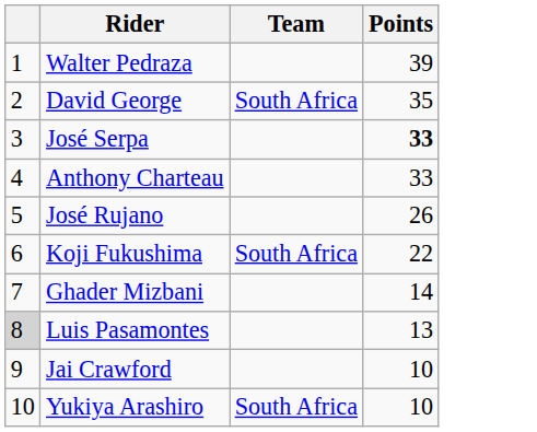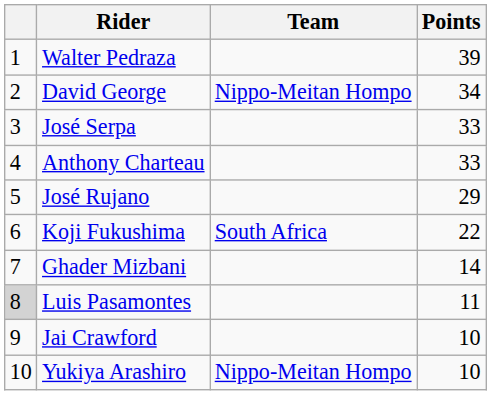 <table class=wikitable>
 <tr>
 <th></th>
 <th>Rider</th>
 <th>Team</th>
 <th>Points</th>
 </tr>
 <tr>
 <td>1</td>
 <td> <a href='#'>Walter Pedraza</a></td>
 <td></td>
 <td align=right>39</td>
 </tr>
 <tr>
 <td>2</td>
 <td> <a href='#'>David George</a></td>
-<td><a href='#'>South Africa</a></td>
-<td align=right>35</td>
+<td><a href='#'>Nippo-Meitan Hompo</a></td>
+<td align=right>34</td>
 </tr>
 <tr>
 <td>3</td>
 <td> <a href='#'>José Serpa</a></td>
 <td></td>
-<td align=right><strong>33</strong></td>
+<td align=right>33</td>
 </tr>
 <tr>
 <td>4</td>
 <td> <a href='#'>Anthony Charteau</a></td>
 <td></td>
 <td align=right>33</td>
 </tr>
 <tr>
 <td>5</td>
 <td> <a href='#'>José Rujano</a></td>
 <td></td>
-<td align=right>26</td>
+<td align=right>29</td>
 </tr>
 <tr>
 <td>6</td>
 <td> <a href='#'>Koji Fukushima</a></td>
 <td><a href='#'>South Africa</a></td>
 <td align=right>22</td>
 </tr>
 <tr>
 <td>7</td>
 <td> <a href='#'>Ghader Mizbani</a></td>
 <td></td>
 <td align=right>14</td>
 </tr>
 <tr>
 <td style="background: lightgrey;">8</td>
 <td> <a href='#'>Luis Pasamontes</a></td>
 <td></td>
-<td align=right>13</td>
+<td align=right>11</td>
 </tr>
 <tr>
 <td>9</td>
 <td> <a href='#'>Jai Crawford</a></td>
 <td></td>
 <td align=right>10</td>
 </tr>
 <tr>
 <td>10</td>
 <td> <a href='#'>Yukiya Arashiro</a></td>
-<td><a href='#'>South Africa</a></td>
+<td><a href='#'>Nippo-Meitan Hompo</a></td>
 <td align=right>10</td>
 </tr>
 </table>
